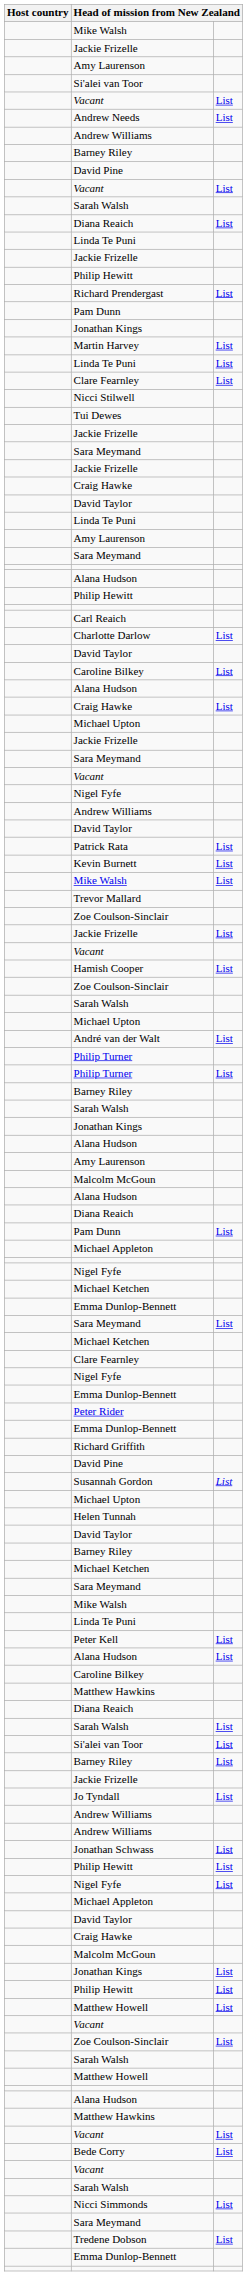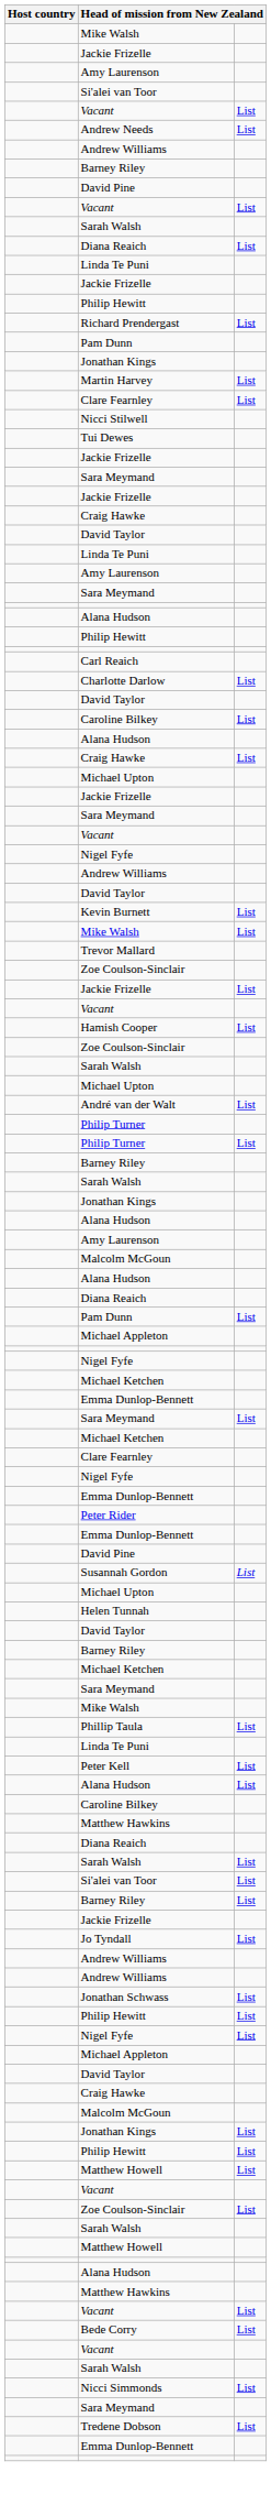 <table class="wikitable">
 <tr>
 <th>Host country</th>
 <th colspan=2>Head of mission from New Zealand</th>
 </tr>
 <tr>
 <td></td>
 <td>Mike Walsh</td>
 <td></td>
 </tr>
 <tr>
 <td></td>
 <td>Jackie Frizelle</td>
 <td></td>
 </tr>
 <tr>
 <td></td>
 <td>Amy Laurenson</td>
 <td></td>
 </tr>
 <tr>
 <td></td>
 <td>Si'alei van Toor</td>
 <td></td>
 </tr>
 <tr>
 <td></td>
 <td><em>Vacant</em></td>
 <td><a href='#'>List</a></td>
 </tr>
 <tr>
 <td></td>
 <td>Andrew Needs</td>
 <td><a href='#'>List</a></td>
 </tr>
 <tr>
 <td></td>
 <td>Andrew Williams</td>
 <td></td>
 </tr>
 <tr>
 <td></td>
 <td>Barney Riley</td>
 <td></td>
 </tr>
 <tr>
 <td></td>
 <td>David Pine</td>
 <td></td>
 </tr>
 <tr>
 <td></td>
 <td><em>Vacant</em></td>
 <td><a href='#'>List</a></td>
 </tr>
 <tr>
 <td></td>
 <td>Sarah Walsh</td>
 <td></td>
 </tr>
 <tr>
 <td></td>
 <td>Diana Reaich</td>
 <td><a href='#'>List</a></td>
 </tr>
 <tr>
 <td></td>
 <td>Linda Te Puni</td>
 <td></td>
 </tr>
 <tr>
 <td></td>
 <td>Jackie Frizelle</td>
 <td></td>
 </tr>
 <tr>
 <td></td>
 <td>Philip Hewitt</td>
 <td></td>
 </tr>
 <tr>
 <td></td>
 <td>Richard Prendergast</td>
 <td><a href='#'>List</a></td>
 </tr>
 <tr>
 <td></td>
 <td>Pam Dunn</td>
 <td></td>
 </tr>
 <tr>
 <td></td>
 <td>Jonathan Kings</td>
 <td></td>
 </tr>
 <tr>
 <td></td>
 <td>Martin Harvey</td>
-<td><a href='#'>List</a></td>
-</tr>
-<tr>
-<td></td>
-<td>Linda Te Puni</td>
 <td><a href='#'>List</a></td>
 </tr>
 <tr>
 <td></td>
 <td>Clare Fearnley</td>
 <td><a href='#'>List</a></td>
 </tr>
 <tr>
 <td></td>
 <td>Nicci Stilwell</td>
 <td></td>
 </tr>
 <tr>
 <td></td>
 <td>Tui Dewes</td>
 <td></td>
 </tr>
 <tr>
 <td></td>
 <td>Jackie Frizelle</td>
 <td></td>
 </tr>
 <tr>
 <td></td>
 <td>Sara Meymand</td>
 <td></td>
 </tr>
 <tr>
 <td></td>
 <td>Jackie Frizelle</td>
 <td></td>
 </tr>
 <tr>
 <td></td>
 <td>Craig Hawke</td>
 <td></td>
 </tr>
 <tr>
 <td></td>
 <td>David Taylor</td>
 <td></td>
 </tr>
 <tr>
 <td></td>
 <td>Linda Te Puni</td>
 <td></td>
 </tr>
 <tr>
 <td></td>
 <td>Amy Laurenson</td>
 <td></td>
 </tr>
 <tr>
 <td></td>
 <td>Sara Meymand</td>
 <td></td>
 </tr>
 <tr>
 <td></td>
 <td></td>
 <td></td>
 </tr>
 <tr>
 <td></td>
 <td>Alana Hudson</td>
 <td></td>
 </tr>
 <tr>
 <td></td>
 <td>Philip Hewitt</td>
 <td></td>
 </tr>
 <tr>
 <td></td>
 <td></td>
 <td></td>
 </tr>
 <tr>
 <td></td>
 <td>Carl Reaich</td>
 <td></td>
 </tr>
 <tr>
 <td></td>
 <td>Charlotte Darlow</td>
 <td><a href='#'>List</a></td>
 </tr>
 <tr>
 <td></td>
 <td>David Taylor</td>
 <td></td>
 </tr>
 <tr>
 <td></td>
 <td>Caroline Bilkey</td>
 <td><a href='#'>List</a></td>
 </tr>
 <tr>
 <td></td>
 <td>Alana Hudson</td>
 <td></td>
 </tr>
 <tr>
 <td></td>
 <td>Craig Hawke</td>
 <td><a href='#'>List</a></td>
 </tr>
 <tr>
 <td></td>
 <td>Michael Upton</td>
 <td></td>
 </tr>
 <tr>
 <td></td>
 <td>Jackie Frizelle</td>
 <td></td>
 </tr>
 <tr>
 <td></td>
 <td>Sara Meymand</td>
 <td></td>
 </tr>
 <tr>
 <td></td>
 <td><em>Vacant</em></td>
 <td></td>
 </tr>
 <tr>
 <td></td>
 <td>Nigel Fyfe</td>
 <td></td>
 </tr>
 <tr>
 <td></td>
 <td>Andrew Williams</td>
 <td></td>
 </tr>
 <tr>
 <td></td>
 <td>David Taylor</td>
 <td></td>
-</tr>
-<tr>
-<td></td>
-<td>Patrick Rata</td>
-<td><a href='#'>List</a></td>
 </tr>
 <tr>
 <td></td>
 <td>Kevin Burnett</td>
 <td><a href='#'>List</a></td>
 </tr>
 <tr>
 <td></td>
 <td><a href='#'>Mike Walsh</a></td>
 <td><a href='#'>List</a></td>
 </tr>
 <tr>
 <td></td>
 <td>Trevor Mallard</td>
 <td></td>
 </tr>
 <tr>
 <td></td>
 <td>Zoe Coulson-Sinclair</td>
 <td></td>
 </tr>
 <tr>
 <td></td>
 <td>Jackie Frizelle</td>
 <td><a href='#'>List</a></td>
 </tr>
 <tr>
 <td></td>
 <td><em>Vacant</em></td>
 <td></td>
 </tr>
 <tr>
 <td></td>
 <td>Hamish Cooper</td>
 <td><a href='#'>List</a></td>
 </tr>
 <tr>
 <td></td>
 <td>Zoe Coulson-Sinclair</td>
 <td></td>
 </tr>
 <tr>
 <td></td>
 <td>Sarah Walsh</td>
 <td></td>
 </tr>
 <tr>
 <td></td>
 <td>Michael Upton</td>
 <td></td>
 </tr>
 <tr>
 <td></td>
 <td>André van der Walt</td>
 <td><a href='#'>List</a></td>
 </tr>
 <tr>
 <td></td>
 <td><a href='#'>Philip Turner</a></td>
 <td></td>
 </tr>
 <tr>
 <td></td>
 <td><a href='#'>Philip Turner</a></td>
 <td><a href='#'>List</a></td>
 </tr>
 <tr>
 <td></td>
 <td>Barney Riley</td>
 <td></td>
 </tr>
 <tr>
 <td></td>
 <td>Sarah Walsh</td>
 <td></td>
 </tr>
 <tr>
 <td></td>
 <td>Jonathan Kings</td>
 <td></td>
 </tr>
 <tr>
 <td></td>
 <td>Alana Hudson</td>
 <td></td>
 </tr>
 <tr>
 <td></td>
 <td>Amy Laurenson</td>
 <td></td>
 </tr>
 <tr>
 <td></td>
 <td>Malcolm McGoun</td>
 <td></td>
 </tr>
 <tr>
 <td></td>
 <td>Alana Hudson</td>
 <td></td>
 </tr>
 <tr>
 <td></td>
 <td>Diana Reaich</td>
 <td></td>
 </tr>
 <tr>
 <td></td>
 <td>Pam Dunn</td>
 <td><a href='#'>List</a></td>
 </tr>
 <tr>
 <td></td>
 <td>Michael Appleton</td>
 <td></td>
 </tr>
 <tr>
 <td></td>
 <td></td>
 <td></td>
 </tr>
 <tr>
 <td></td>
 <td>Nigel Fyfe</td>
 <td></td>
 </tr>
 <tr>
 <td></td>
 <td>Michael Ketchen</td>
 <td></td>
 </tr>
 <tr>
 <td></td>
 <td>Emma Dunlop-Bennett</td>
 <td></td>
 </tr>
 <tr>
 <td></td>
 <td>Sara Meymand</td>
 <td><a href='#'>List</a></td>
 </tr>
 <tr>
 <td></td>
 <td>Michael Ketchen</td>
 <td></td>
 </tr>
 <tr>
 <td></td>
 <td>Clare Fearnley</td>
 <td></td>
 </tr>
 <tr>
 <td></td>
 <td>Nigel Fyfe</td>
 <td></td>
 </tr>
 <tr>
 <td></td>
 <td>Emma Dunlop-Bennett</td>
 <td></td>
 </tr>
 <tr>
 <td></td>
 <td><a href='#'>Peter Rider</a></td>
 <td></td>
 </tr>
 <tr>
 <td></td>
 <td>Emma Dunlop-Bennett</td>
 <td></td>
 </tr>
 <tr>
 <td></td>
-<td>Richard Griffith</td>
-<td></td>
-</tr>
-<tr>
-<td></td>
 <td>David Pine</td>
 <td></td>
 </tr>
 <tr>
 <td></td>
 <td>Susannah Gordon</td>
 <td><a href='#'><em>List</em></a></td>
 </tr>
 <tr>
 <td></td>
 <td>Michael Upton</td>
 <td></td>
 </tr>
 <tr>
 <td></td>
 <td>Helen Tunnah</td>
 <td></td>
 </tr>
 <tr>
 <td></td>
 <td>David Taylor</td>
 <td></td>
 </tr>
 <tr>
 <td></td>
 <td>Barney Riley</td>
 <td></td>
 </tr>
 <tr>
 <td></td>
 <td>Michael Ketchen</td>
 <td></td>
 </tr>
 <tr>
 <td></td>
 <td>Sara Meymand</td>
 <td></td>
 </tr>
 <tr>
 <td></td>
 <td>Mike Walsh</td>
 <td></td>
+</tr>
+<tr>
+<td></td>
+<td>Phillip Taula</td>
+<td><a href='#'>List</a></td>
 </tr>
 <tr>
 <td></td>
 <td>Linda Te Puni</td>
 <td></td>
 </tr>
 <tr>
 <td></td>
 <td>Peter Kell</td>
 <td><a href='#'>List</a></td>
 </tr>
 <tr>
 <td></td>
 <td>Alana Hudson</td>
 <td><a href='#'>List</a></td>
 </tr>
 <tr>
 <td></td>
 <td>Caroline Bilkey</td>
 <td></td>
 </tr>
 <tr>
 <td></td>
 <td>Matthew Hawkins</td>
 <td></td>
 </tr>
 <tr>
 <td></td>
 <td>Diana Reaich</td>
 <td></td>
 </tr>
 <tr>
 <td></td>
 <td>Sarah Walsh</td>
 <td><a href='#'>List</a></td>
 </tr>
 <tr>
 <td></td>
 <td>Si'alei van Toor</td>
 <td><a href='#'>List</a></td>
 </tr>
 <tr>
 <td></td>
 <td>Barney Riley</td>
 <td><a href='#'>List</a></td>
 </tr>
 <tr>
 <td></td>
 <td>Jackie Frizelle</td>
 <td></td>
 </tr>
 <tr>
 <td></td>
 <td>Jo Tyndall</td>
 <td><a href='#'>List</a></td>
 </tr>
 <tr>
 <td></td>
 <td>Andrew Williams</td>
 <td></td>
 </tr>
 <tr>
 <td></td>
 <td>Andrew Williams</td>
 <td></td>
 </tr>
 <tr>
 <td></td>
 <td>Jonathan Schwass</td>
 <td><a href='#'>List</a></td>
 </tr>
 <tr>
 <td></td>
 <td>Philip Hewitt</td>
 <td><a href='#'>List</a></td>
 </tr>
 <tr>
 <td></td>
 <td>Nigel Fyfe</td>
 <td><a href='#'>List</a></td>
 </tr>
 <tr>
 <td></td>
 <td>Michael Appleton</td>
 <td></td>
 </tr>
 <tr>
 <td></td>
 <td>David Taylor</td>
 <td></td>
 </tr>
 <tr>
 <td></td>
 <td>Craig Hawke</td>
 <td></td>
 </tr>
 <tr>
 <td></td>
 <td>Malcolm McGoun</td>
 <td></td>
 </tr>
 <tr>
 <td></td>
 <td>Jonathan Kings</td>
 <td><a href='#'>List</a></td>
 </tr>
 <tr>
 <td></td>
 <td>Philip Hewitt</td>
 <td><a href='#'>List</a></td>
 </tr>
 <tr>
 <td></td>
 <td>Matthew Howell</td>
 <td><a href='#'>List</a></td>
 </tr>
 <tr>
 <td></td>
 <td><em>Vacant</em></td>
 <td></td>
 </tr>
 <tr>
 <td></td>
 <td>Zoe Coulson-Sinclair</td>
 <td><a href='#'>List</a></td>
 </tr>
 <tr>
 <td></td>
 <td>Sarah Walsh</td>
 <td></td>
 </tr>
 <tr>
 <td></td>
 <td>Matthew Howell</td>
 <td></td>
 </tr>
 <tr>
 <td></td>
 <td></td>
 <td></td>
 </tr>
 <tr>
 <td></td>
 <td>Alana Hudson</td>
 <td></td>
 </tr>
 <tr>
 <td></td>
 <td>Matthew Hawkins</td>
 <td></td>
 </tr>
 <tr>
 <td></td>
 <td><em>Vacant</em></td>
 <td><a href='#'>List</a></td>
 </tr>
 <tr>
 <td></td>
 <td>Bede Corry</td>
 <td><a href='#'>List</a></td>
 </tr>
 <tr>
 <td></td>
 <td><em>Vacant</em></td>
 <td></td>
 </tr>
 <tr>
 <td></td>
 <td>Sarah Walsh</td>
 <td></td>
 </tr>
 <tr>
 <td></td>
 <td>Nicci Simmonds</td>
 <td><a href='#'>List</a></td>
 </tr>
 <tr>
 <td></td>
 <td>Sara Meymand</td>
 <td></td>
 </tr>
 <tr>
 <td></td>
 <td>Tredene Dobson</td>
 <td><a href='#'>List</a></td>
 </tr>
 <tr>
 <td></td>
 <td>Emma Dunlop-Bennett</td>
 <td></td>
 </tr>
 <tr>
 <td></td>
 <td></td>
 <td></td>
 </tr>
 </table>
